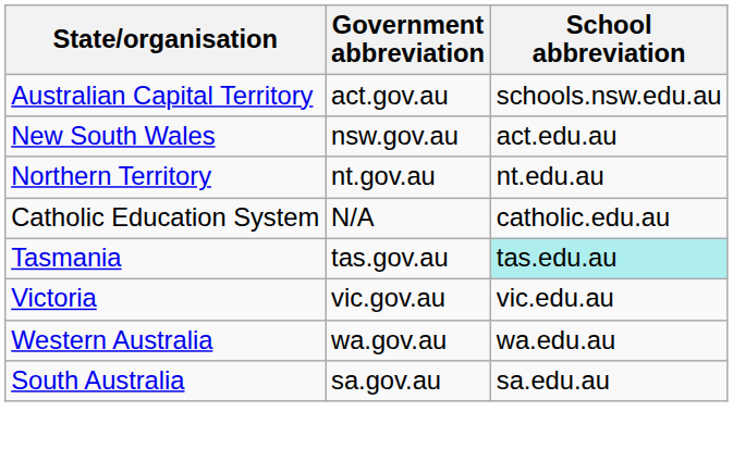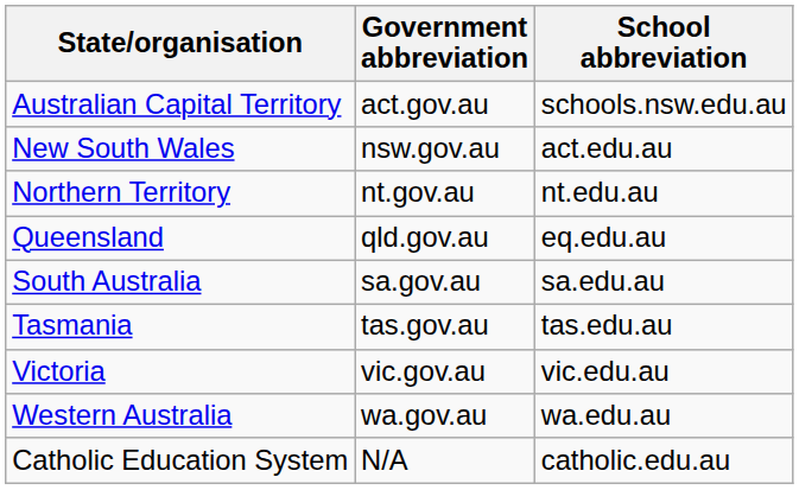 <table class="wikitable sortable">
 <tr>
 <th>State/organisation</th>
 <th>Government<br>abbreviation</th>
 <th>School<br>abbreviation</th>
 </tr>
 <tr>
 <td><a href='#'>Australian Capital Territory</a></td>
 <td>act.gov.au</td>
 <td>schools.nsw.edu.au</td>
 </tr>
 <tr>
 <td><a href='#'>New South Wales</a></td>
 <td>nsw.gov.au</td>
 <td>act.edu.au</td>
 </tr>
 <tr>
 <td><a href='#'>Northern Territory</a></td>
 <td>nt.gov.au</td>
 <td>nt.edu.au</td>
 </tr>
 <tr>
-<td>Catholic Education System</td>
-<td>N/A</td>
-<td>catholic.edu.au</td>
+<td><a href='#'>Queensland</a></td>
+<td>qld.gov.au</td>
+<td>eq.edu.au</td>
+</tr>
+<tr>
+<td><a href='#'>South Australia</a></td>
+<td>sa.gov.au</td>
+<td>sa.edu.au</td>
 </tr>
 <tr>
 <td><a href='#'>Tasmania</a></td>
 <td>tas.gov.au</td>
-<td style="background: paleturquoise;">tas.edu.au</td>
+<td>tas.edu.au</td>
 </tr>
 <tr>
 <td><a href='#'>Victoria</a></td>
 <td>vic.gov.au</td>
 <td>vic.edu.au</td>
 </tr>
 <tr>
 <td><a href='#'>Western Australia</a></td>
 <td>wa.gov.au</td>
 <td>wa.edu.au</td>
 </tr>
 <tr>
-<td><a href='#'>South Australia</a></td>
-<td>sa.gov.au</td>
-<td>sa.edu.au</td>
+<td>Catholic Education System</td>
+<td>N/A</td>
+<td>catholic.edu.au</td>
 </tr>
 </table>
